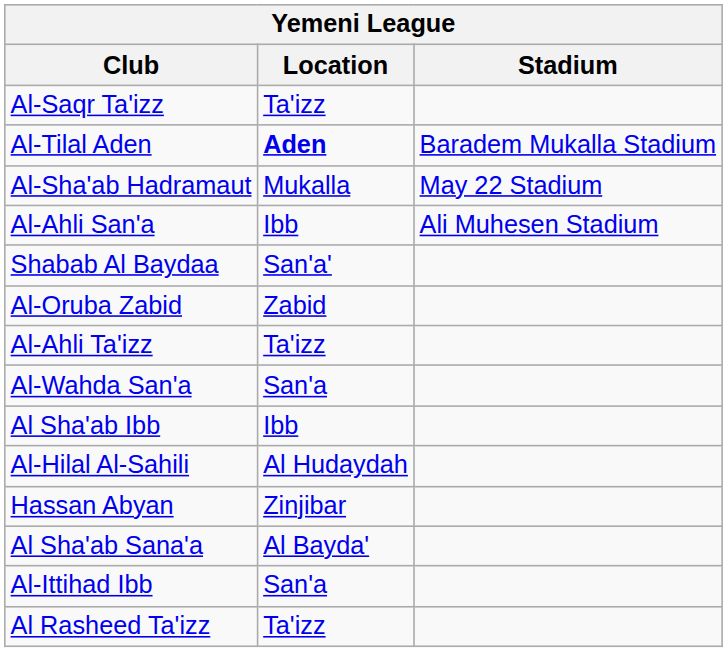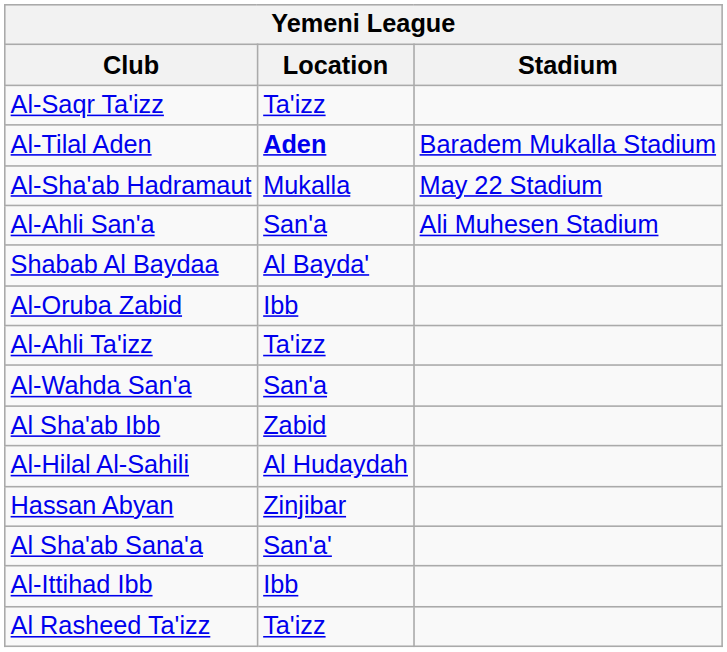 <table class="wikitable" border="1">
 <tr>
 <th colspan="4">Yemeni League</th>
 </tr>
 <tr>
 <th>Club</th>
 <th>Location</th>
 <th>Stadium</th>
 </tr>
 <tr>
 <td><a href='#'>Al-Saqr Ta'izz</a></td>
 <td><a href='#'>Ta'izz</a></td>
 <td></td>
 </tr>
 <tr>
 <td><a href='#'>Al-Tilal Aden</a></td>
 <td><strong><a href='#'>Aden</a></strong></td>
 <td><a href='#'>Baradem Mukalla Stadium</a></td>
 </tr>
 <tr>
 <td><a href='#'>Al-Sha'ab Hadramaut</a></td>
 <td><a href='#'>Mukalla</a></td>
 <td><a href='#'>May 22 Stadium</a></td>
 </tr>
 <tr>
 <td><a href='#'>Al-Ahli San'a</a></td>
-<td><a href='#'>Ibb</a></td>
+<td><a href='#'>San'a</a></td>
 <td><a href='#'>Ali Muhesen Stadium</a></td>
 </tr>
 <tr>
 <td><a href='#'>Shabab Al Baydaa</a></td>
-<td><a href='#'>San'a'</a></td>
+<td><a href='#'>Al Bayda'</a></td>
 <td></td>
 </tr>
 <tr>
 <td><a href='#'>Al-Oruba Zabid</a></td>
-<td><a href='#'>Zabid</a></td>
+<td><a href='#'>Ibb</a></td>
 <td></td>
 </tr>
 <tr>
 <td><a href='#'>Al-Ahli Ta'izz</a></td>
 <td><a href='#'>Ta'izz</a></td>
 <td></td>
 </tr>
 <tr>
 <td><a href='#'>Al-Wahda San'a</a></td>
 <td><a href='#'>San'a</a></td>
 <td></td>
 </tr>
 <tr>
 <td><a href='#'>Al Sha'ab Ibb</a></td>
-<td><a href='#'>Ibb</a></td>
+<td><a href='#'>Zabid</a></td>
 <td></td>
 </tr>
 <tr>
 <td><a href='#'>Al-Hilal Al-Sahili</a></td>
 <td><a href='#'>Al Hudaydah</a></td>
 <td></td>
 </tr>
 <tr>
 <td><a href='#'>Hassan Abyan</a></td>
 <td><a href='#'>Zinjibar</a></td>
 <td></td>
 </tr>
 <tr>
 <td><a href='#'>Al Sha'ab Sana'a</a></td>
-<td><a href='#'>Al Bayda'</a></td>
+<td><a href='#'>San'a'</a></td>
 <td></td>
 </tr>
 <tr>
 <td><a href='#'>Al-Ittihad Ibb</a></td>
-<td><a href='#'>San'a</a></td>
+<td><a href='#'>Ibb</a></td>
 <td></td>
 </tr>
 <tr>
 <td><a href='#'>Al Rasheed Ta'izz</a></td>
 <td><a href='#'>Ta'izz</a></td>
 <td></td>
 </tr>
 </table>
